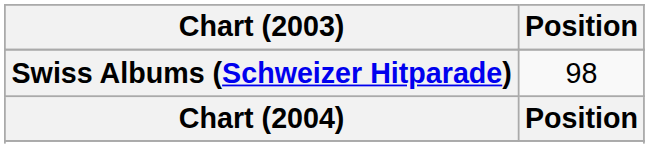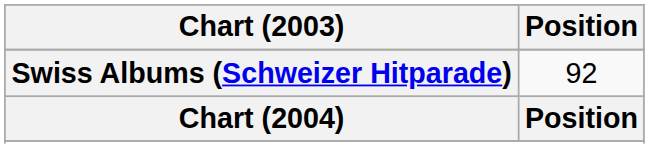 <table class="wikitable plainrowheaders" style="text-align:center">
 <tr>
 <th scope="col">Chart (2003)</th>
 <th scope="col">Position</th>
 </tr>
 <tr>
 </tr>
 <tr>
 <th scope="row">Swiss Albums (<a href='#'>Schweizer Hitparade</a>)</th>
-<td>98</td>
+<td>92</td>
 </tr>
 <tr>
 <th scope="col">Chart (2004)</th>
 <th scope="col">Position</th>
 </tr>
 <tr>
 </tr>
 <tr>
 </tr>
 </table>
